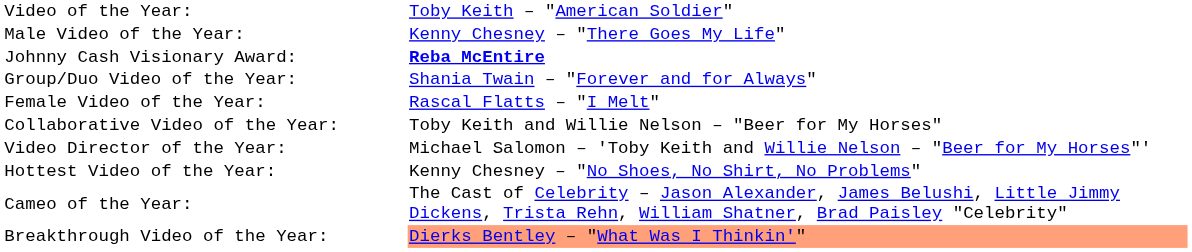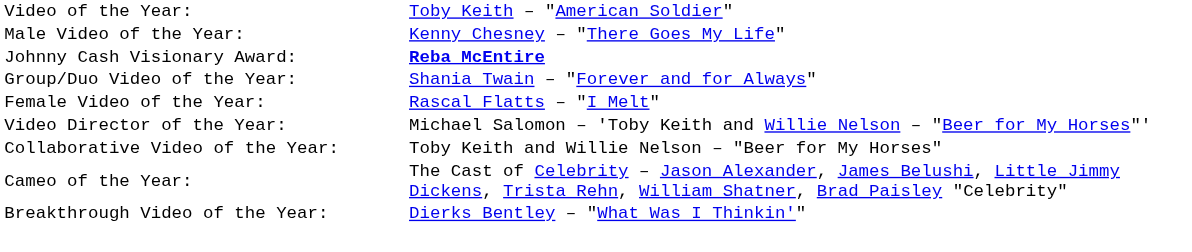 <table cellspacing="0" border="0" cellpadding="1">
 <tr>
 <td style="width:300px;">Video of the Year:</td>
 <td><a href='#'>Toby Keith</a> – "<a href='#'>American Soldier</a>"</td>
 </tr>
 <tr>
 <td>Male Video of the Year:</td>
 <td><a href='#'>Kenny Chesney</a> – "<a href='#'>There Goes My Life</a>"</td>
 </tr>
 <tr>
 <td>Johnny Cash Visionary Award:</td>
 <td><strong><a href='#'>Reba McEntire</a></strong></td>
 </tr>
 <tr>
 <td>Group/Duo Video of the Year:</td>
 <td><a href='#'>Shania Twain</a> – "<a href='#'>Forever and for Always</a>"</td>
 </tr>
 <tr>
 <td>Female Video of the Year:</td>
 <td><a href='#'>Rascal Flatts</a> – "<a href='#'>I Melt</a>"</td>
 </tr>
 <tr>
-<td>Collaborative Video of the Year:</td>
-<td>Toby Keith and Willie Nelson – "Beer for My Horses"</td>
-</tr>
-<tr>
 <td>Video Director of the Year:</td>
 <td>Michael Salomon – 'Toby Keith and <a href='#'>Willie Nelson</a> – "<a href='#'>Beer for My Horses</a>"'</td>
 </tr>
 <tr>
-<td>Hottest Video of the Year:</td>
-<td>Kenny Chesney – "<a href='#'>No Shoes, No Shirt, No Problems</a>"</td>
+<td>Collaborative Video of the Year:</td>
+<td>Toby Keith and Willie Nelson – "Beer for My Horses"</td>
 </tr>
 <tr>
 <td>Cameo of the Year:</td>
 <td>The Cast of <a href='#'>Celebrity</a> – <a href='#'>Jason Alexander</a>, <a href='#'>James Belushi</a>, <a href='#'>Little Jimmy Dickens</a>, <a href='#'>Trista Rehn</a>, <a href='#'>William Shatner</a>, <a href='#'>Brad Paisley</a> "Celebrity"</td>
 </tr>
 <tr>
 <td>Breakthrough Video of the Year:</td>
-<td style="background: lightsalmon;"><a href='#'>Dierks Bentley</a> – "<a href='#'>What Was I Thinkin'</a>"</td>
+<td><a href='#'>Dierks Bentley</a> – "<a href='#'>What Was I Thinkin'</a>"</td>
 </tr>
 </table>
